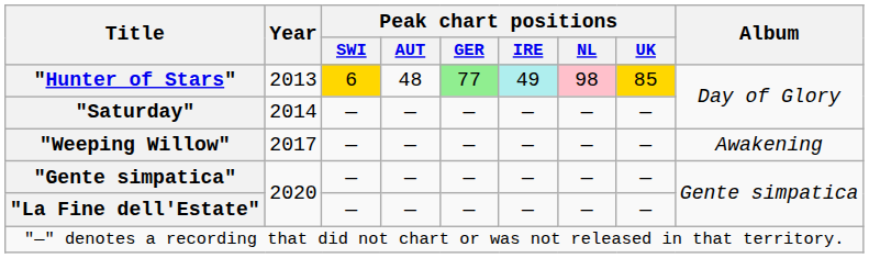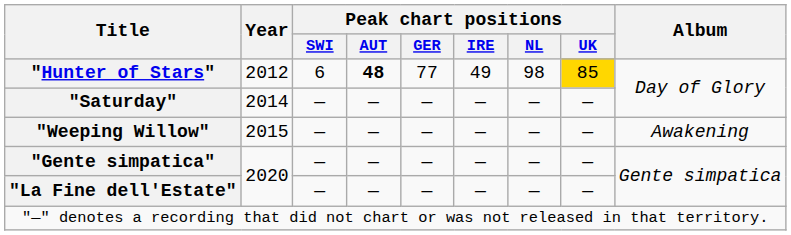 <table class="wikitable plainrowheaders" style="text-align:center;">
 <tr>
 <th scope="col" rowspan="2">Title</th>
 <th scope="col" rowspan="2">Year</th>
 <th scope="col" colspan="6">Peak chart positions</th>
 <th scope="col" rowspan="2">Album</th>
 </tr>
 <tr>
 <th scope="col" style="width:3em;font-size:85%;"><a href='#'>SWI</a><br></th>
 <th scope="col" style="width:3em;font-size:85%;"><a href='#'>AUT</a><br></th>
 <th scope="col" style="width:3em;font-size:85%;"><a href='#'>GER</a><br></th>
 <th scope="col" style="width:3em;font-size:85%;"><a href='#'>IRE</a><br></th>
 <th scope="col" style="width:3em;font-size:85%;"><a href='#'>NL</a><br></th>
 <th scope="col" style="width:3em;font-size:85%;"><a href='#'>UK</a><br></th>
 </tr>
 <tr>
 <th scope="row">"<a href='#'>Hunter of Stars</a>"</th>
-<td>2013</td>
-<td style="background: gold;">6</td>
-<td>48</td>
-<td style="background: lightgreen;">77</td>
-<td style="background: paleturquoise;">49</td>
-<td style="background: pink;">98</td>
+<td>2012</td>
+<td>6</td>
+<td><strong>48</strong></td>
+<td>77</td>
+<td>49</td>
+<td>98</td>
 <td style="background: gold;">85</td>
 <td rowspan="2"><em>Day of Glory</em></td>
 </tr>
 <tr>
 <th scope="row">"Saturday"</th>
 <td>2014</td>
 <td>—</td>
 <td>—</td>
 <td>—</td>
 <td>—</td>
 <td>—</td>
 <td>—</td>
 </tr>
 <tr>
 <th scope="row">"Weeping Willow"</th>
-<td>2017</td>
+<td>2015</td>
 <td>—</td>
 <td>—</td>
 <td>—</td>
 <td>—</td>
 <td>—</td>
 <td>—</td>
 <td><em>Awakening</em></td>
 </tr>
 <tr>
 <th scope="row">"Gente simpatica"</th>
 <td rowspan="2">2020</td>
 <td>—</td>
 <td>—</td>
 <td>—</td>
 <td>—</td>
 <td>—</td>
 <td>—</td>
 <td rowspan="2"><em>Gente simpatica</em></td>
 </tr>
 <tr>
 <th scope="row">"La Fine dell'Estate"</th>
 <td>—</td>
 <td>—</td>
 <td>—</td>
 <td>—</td>
 <td>—</td>
 <td>—</td>
 </tr>
 <tr>
 <td colspan="20" style="font-size:85%">"—" denotes a recording that did not chart or was not released in that territory.</td>
 </tr>
 </table>
